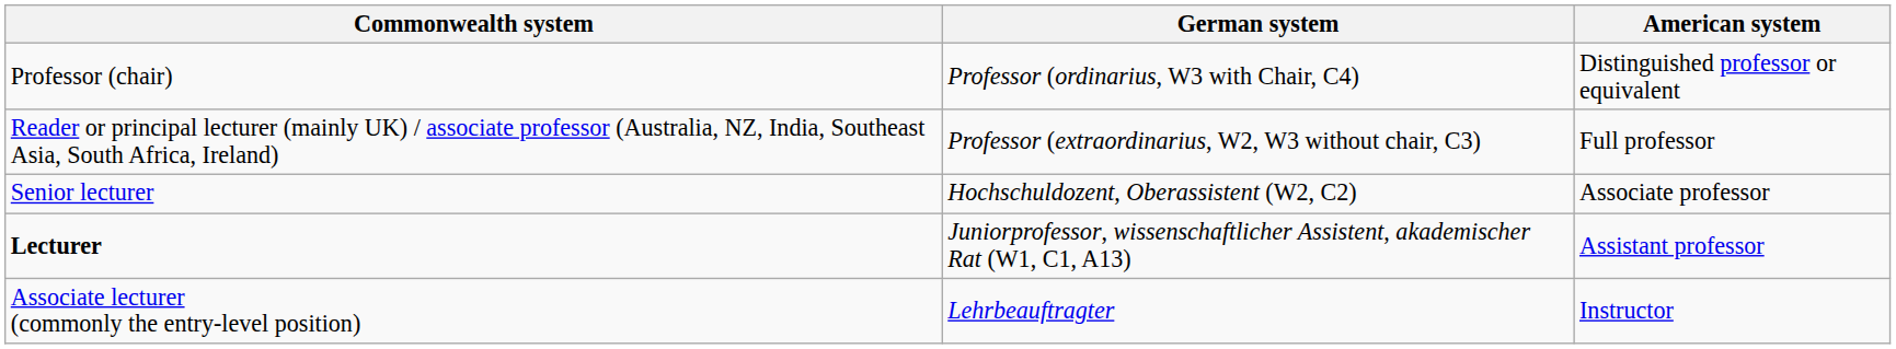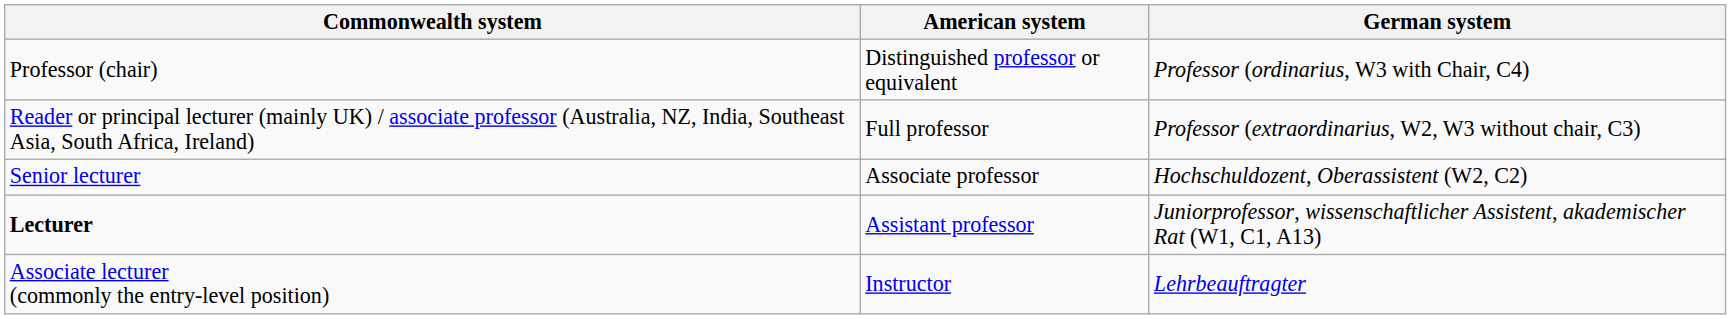 <table class="wikitable">
 <tr>
 <th>Commonwealth system</th>
+<th>American system</th>
 <th>German system</th>
-<th>American system</th>
 </tr>
 <tr>
 <td>Professor (chair)</td>
+<td>Distinguished <a href='#'>professor</a> or equivalent</td>
 <td><em>Professor</em> (<em>ordinarius</em>, W3 with Chair, C4)</td>
-<td>Distinguished <a href='#'>professor</a> or equivalent</td>
 </tr>
 <tr>
 <td><a href='#'>Reader</a> or principal lecturer (mainly UK) / <a href='#'>associate professor</a> (Australia, NZ, India, Southeast Asia, South Africa, Ireland)</td>
+<td>Full professor</td>
 <td><em>Professor</em> (<em>extraordinarius</em>, W2, W3 without chair, C3)</td>
-<td>Full professor</td>
 </tr>
 <tr>
 <td><a href='#'>Senior lecturer</a></td>
+<td>Associate professor</td>
 <td><em>Hochschuldozent</em>, <em>Oberassistent</em> (W2, C2)</td>
-<td>Associate professor</td>
 </tr>
 <tr>
 <td><strong>Lecturer</strong></td>
+<td><a href='#'>Assistant professor</a></td>
 <td><em>Juniorprofessor</em>, <em>wissenschaftlicher Assistent</em>, <em>akademischer Rat</em> (W1, C1, A13)</td>
-<td><a href='#'>Assistant professor</a></td>
 </tr>
 <tr>
 <td><a href='#'>Associate lecturer</a><br>(commonly the entry-level position)</td>
+<td><a href='#'>Instructor</a></td>
 <td><em><a href='#'>Lehrbeauftragter</a></em></td>
-<td><a href='#'>Instructor</a></td>
 </tr>
 </table>
